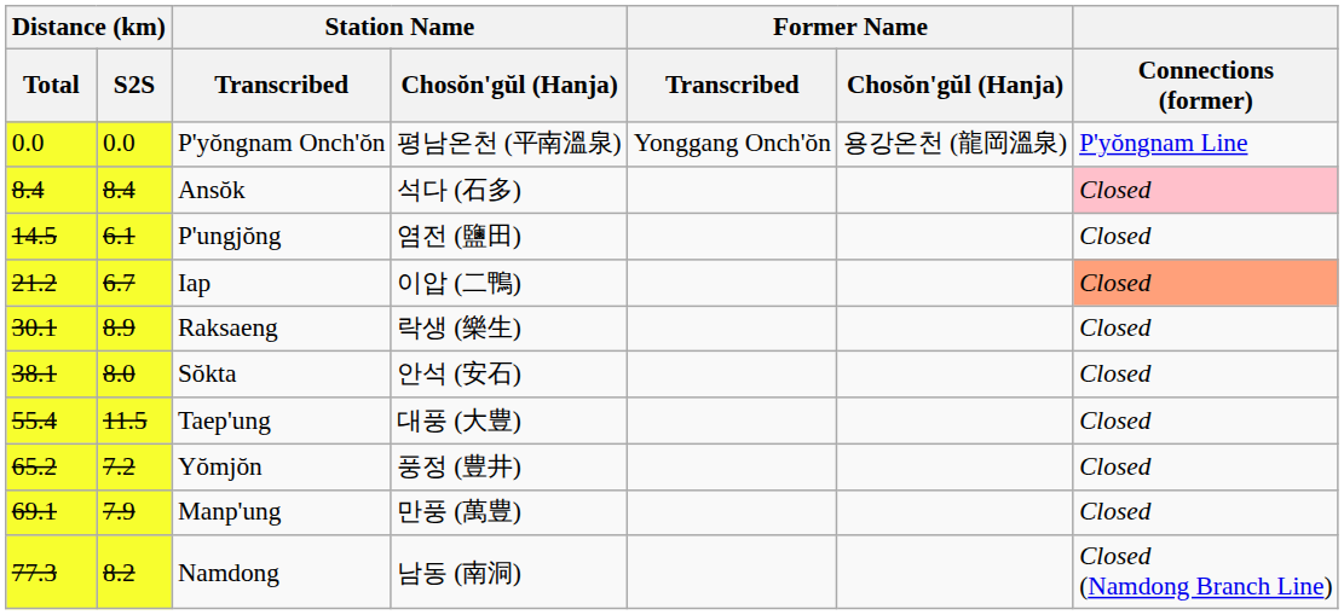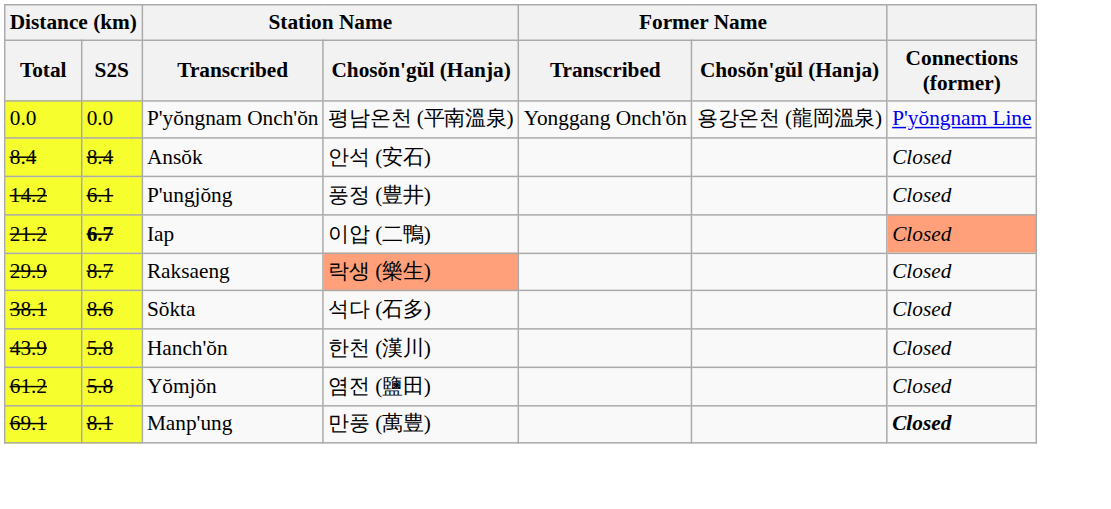 <table class="wikitable" style="font-size:90%;">
 <tr>
 <th colspan="2">Distance (km)</th>
 <th colspan="2">Station Name</th>
 <th colspan="2">Former Name</th>
 <th></th>
 </tr>
 <tr>
 <th>Total</th>
 <th>S2S</th>
 <th>Transcribed</th>
 <th>Chosŏn'gŭl (Hanja)</th>
 <th>Transcribed</th>
 <th>Chosŏn'gŭl (Hanja)</th>
 <th>Connections<br>(former)</th>
 </tr>
 <tr>
 <td bgcolor=#F7FE2E>0.0</td>
 <td bgcolor=#F7FE2E>0.0</td>
 <td>P'yŏngnam Onch'ŏn</td>
 <td>평남온천 (平南溫泉)</td>
 <td>Yonggang Onch'ŏn</td>
 <td>용강온천 (龍岡溫泉)</td>
 <td><a href='#'>P'yŏngnam Line</a></td>
 </tr>
 <tr>
 <td bgcolor=#F7FE2E><del>8.4</del></td>
 <td bgcolor=#F7FE2E><del>8.4</del></td>
 <td>Ansŏk</td>
-<td>석다 (石多)</td>
+<td>안석 (安石)</td>
 <td></td>
 <td></td>
-<td style="background: pink;"><em>Closed</em></td>
+<td><em>Closed</em></td>
 </tr>
 <tr>
-<td bgcolor=#F7FE2E><del>14.5</del></td>
+<td bgcolor=#F7FE2E><del>14.2</del></td>
 <td bgcolor=#F7FE2E><del>6.1</del></td>
 <td>P'ungjŏng</td>
-<td>염전 (鹽田)</td>
+<td>풍정 (豊井)</td>
 <td></td>
 <td></td>
 <td><em>Closed</em></td>
 </tr>
 <tr>
 <td bgcolor=#F7FE2E><del>21.2</del></td>
-<td bgcolor=#F7FE2E><del>6.7</del></td>
+<td bgcolor=#F7FE2E><strong><del>6.7</del></strong></td>
 <td>Iap</td>
 <td>이압 (二鴨)</td>
 <td></td>
 <td></td>
 <td style="background: lightsalmon;"><em>Closed</em></td>
 </tr>
 <tr>
-<td bgcolor=#F7FE2E><del>30.1</del></td>
-<td bgcolor=#F7FE2E><del>8.9</del></td>
+<td bgcolor=#F7FE2E><del>29.9</del></td>
+<td bgcolor=#F7FE2E><del>8.7</del></td>
 <td>Raksaeng</td>
-<td>락생 (樂生)</td>
+<td style="background: lightsalmon;">락생 (樂生)</td>
 <td></td>
 <td></td>
 <td><em>Closed</em></td>
 </tr>
 <tr>
 <td bgcolor=#F7FE2E><del>38.1</del></td>
-<td bgcolor=#F7FE2E><del>8.0</del></td>
+<td bgcolor=#F7FE2E><del>8.6</del></td>
 <td>Sŏkta</td>
-<td>안석 (安石)</td>
+<td>석다 (石多)</td>
 <td></td>
 <td></td>
 <td><em>Closed</em></td>
 </tr>
 <tr>
-<td bgcolor=#F7FE2E><del>55.4</del></td>
-<td bgcolor=#F7FE2E><del>11.5</del></td>
-<td>Taep'ung</td>
-<td>대풍 (大豊)</td>
+<td bgcolor=#F7FE2E><del>43.9</del></td>
+<td bgcolor=#F7FE2E><del>5.8</del></td>
+<td>Hanch'ŏn</td>
+<td>한천 (漢川)</td>
 <td></td>
 <td></td>
 <td><em>Closed</em></td>
 </tr>
 <tr>
-<td bgcolor=#F7FE2E><del>65.2</del></td>
-<td bgcolor=#F7FE2E><del>7.2</del></td>
+<td bgcolor=#F7FE2E><del>61.2</del></td>
+<td bgcolor=#F7FE2E><del>5.8</del></td>
 <td>Yŏmjŏn</td>
-<td>풍정 (豊井)</td>
+<td>염전 (鹽田)</td>
 <td></td>
 <td></td>
 <td><em>Closed</em></td>
 </tr>
 <tr>
 <td bgcolor=#F7FE2E><del>69.1</del></td>
-<td bgcolor=#F7FE2E><del>7.9</del></td>
+<td bgcolor=#F7FE2E><del>8.1</del></td>
 <td>Manp'ung</td>
 <td>만풍 (萬豊)</td>
 <td></td>
 <td></td>
-<td><em>Closed</em></td>
-</tr>
-<tr>
-<td bgcolor=#F7FE2E><del>77.3</del></td>
-<td bgcolor=#F7FE2E><del>8.2</del></td>
-<td>Namdong</td>
-<td>남동 (南洞)</td>
-<td></td>
-<td></td>
-<td><em>Closed</em><br>(<a href='#'>Namdong Branch Line</a>)</td>
+<td><strong><em>Closed</em></strong></td>
 </tr>
 </table>
